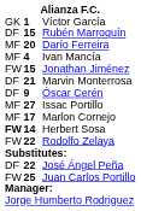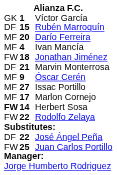 <table style="font-size: 90%" cellspacing="0" cellpadding="0">
 <tr>
 <td colspan="5" style="padding-top: 0.6em; text-align:center"><strong>Alianza F.C.</strong></td>
 </tr>
 <tr>
 <th width="25"></th>
 <th width="25"></th>
 </tr>
 <tr>
 <td>GK</td>
 <td><strong>1</strong></td>
 <td> Víctor García</td>
 </tr>
 <tr>
 <td>DF</td>
 <td><strong>15</strong></td>
 <td> <a href='#'>Rubén Marroquín</a></td>
 </tr>
 <tr>
 <td>MF</td>
 <td><strong>20</strong></td>
 <td> <a href='#'>Darío Ferreira</a></td>
 <td></td>
 </tr>
 <tr>
 <td>MF</td>
 <td><strong>4</strong></td>
 <td> Ivan Mancía</td>
 <td></td>
 </tr>
 <tr>
 <td>FW</td>
-<td><strong>15</strong></td>
+<td><strong>18</strong></td>
 <td> <a href='#'>Jonathan Jiménez</a></td>
 </tr>
 <tr>
 <td>DF</td>
 <td><strong>21</strong></td>
 <td> Marvin Monterrosa</td>
 </tr>
 <tr>
-<td>DF</td>
+<td>MF</td>
 <td><strong>9</strong></td>
 <td> <a href='#'>Óscar Cerén</a></td>
 </tr>
 <tr>
 <td>MF</td>
 <td><strong>27</strong></td>
 <td> Issac Portillo</td>
 <td></td>
 </tr>
 <tr>
 <td>MF</td>
 <td><strong>17</strong></td>
 <td> Marlon Cornejo</td>
 <td></td>
 <td></td>
 </tr>
 <tr>
 <td><strong>FW</strong></td>
 <td><strong>14</strong></td>
 <td> Herbert Sosa</td>
 <td></td>
 <td></td>
 </tr>
 <tr>
 <td>FW</td>
 <td><strong>22</strong></td>
 <td> <a href='#'>Rodolfo Zelaya</a></td>
 <td></td>
 <td> </td>
 </tr>
 <tr>
 <td colspan=5><strong>Substitutes:</strong></td>
 </tr>
 <tr>
 <td>DF</td>
 <td><strong>22</strong></td>
 <td> <a href='#'>José Ángel Peña</a></td>
 <td></td>
 <td></td>
 </tr>
 <tr>
 <td>FW</td>
 <td><strong>25</strong></td>
 <td> <a href='#'>Juan Carlos Portillo</a></td>
 <td></td>
 <td></td>
 </tr>
 <tr>
 <td colspan=5><strong>Manager:</strong></td>
 </tr>
 <tr>
 <td colspan=5> <a href='#'>Jorge Humberto Rodriguez</a></td>
 </tr>
 </table>
